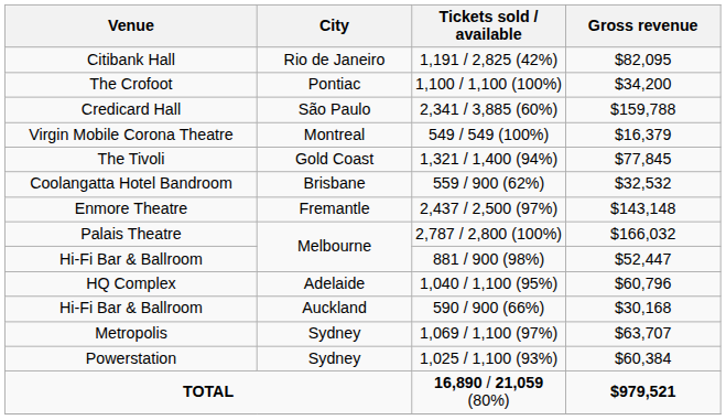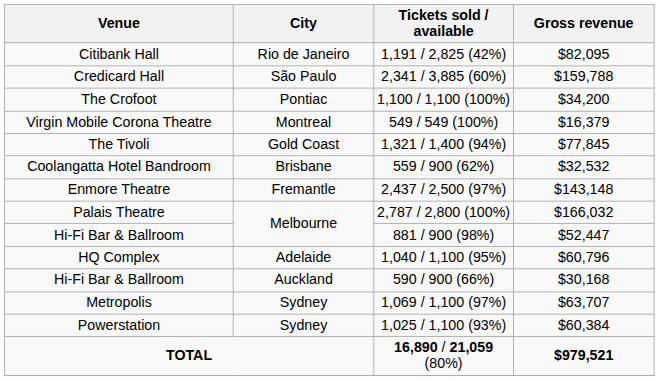 <table class="wikitable" style="text-align:center;">
 <tr>
 <th style="width:250px;">Venue</th>
 <th style="width:150px;">City</th>
 <th style="width:150px;">Tickets sold / available</th>
 <th style="width:150px;">Gross revenue</th>
 </tr>
 <tr>
 <td>Citibank Hall</td>
 <td>Rio de Janeiro</td>
 <td>1,191 / 2,825 (42%)</td>
 <td>$82,095</td>
 </tr>
 <tr>
+<td>Credicard Hall</td>
+<td>São Paulo</td>
+<td>2,341 / 3,885 (60%)</td>
+<td>$159,788</td>
+</tr>
+<tr>
 <td>The Crofoot</td>
 <td>Pontiac</td>
 <td>1,100 / 1,100 (100%)</td>
 <td>$34,200</td>
-</tr>
-<tr>
-<td>Credicard Hall</td>
-<td>São Paulo</td>
-<td>2,341 / 3,885 (60%)</td>
-<td>$159,788</td>
 </tr>
 <tr>
 <td>Virgin Mobile Corona Theatre</td>
 <td>Montreal</td>
 <td>549 / 549 (100%)</td>
 <td>$16,379</td>
 </tr>
 <tr>
 <td>The Tivoli</td>
 <td>Gold Coast</td>
 <td>1,321 / 1,400 (94%)</td>
 <td>$77,845</td>
 </tr>
 <tr>
 <td>Coolangatta Hotel Bandroom</td>
 <td>Brisbane</td>
 <td>559 / 900 (62%)</td>
 <td>$32,532</td>
 </tr>
 <tr>
 <td>Enmore Theatre</td>
 <td>Fremantle</td>
 <td>2,437 / 2,500 (97%)</td>
 <td>$143,148</td>
 </tr>
 <tr>
 <td>Palais Theatre</td>
 <td rowspan="2">Melbourne</td>
 <td>2,787 / 2,800 (100%)</td>
 <td>$166,032</td>
 </tr>
 <tr>
 <td>Hi-Fi Bar & Ballroom</td>
 <td>881 / 900 (98%)</td>
 <td>$52,447</td>
 </tr>
 <tr>
 <td>HQ Complex</td>
 <td>Adelaide</td>
 <td>1,040 / 1,100 (95%)</td>
 <td>$60,796</td>
 </tr>
 <tr>
 <td>Hi-Fi Bar & Ballroom</td>
 <td>Auckland</td>
 <td>590 / 900 (66%)</td>
 <td>$30,168</td>
 </tr>
 <tr>
 <td>Metropolis</td>
 <td>Sydney</td>
 <td>1,069 / 1,100 (97%)</td>
 <td>$63,707</td>
 </tr>
 <tr>
 <td>Powerstation</td>
 <td>Sydney</td>
 <td>1,025 / 1,100 (93%)</td>
 <td>$60,384</td>
 </tr>
 <tr>
 <td colspan="2"><strong>TOTAL</strong></td>
 <td><strong>16,890</strong> / <strong>21,059</strong> (80%)</td>
 <td><strong>$979,521</strong></td>
 </tr>
 <tr>
 </tr>
 </table>
